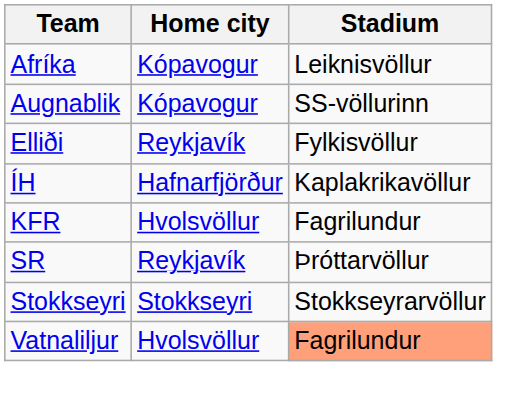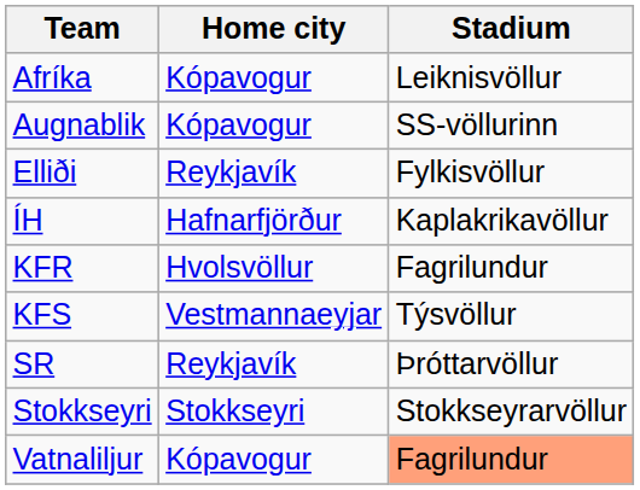 <table class="wikitable sortable">
 <tr>
 <th>Team</th>
 <th>Home city</th>
 <th>Stadium</th>
 </tr>
 <tr>
 <td><a href='#'>Afríka</a></td>
 <td><a href='#'>Kópavogur</a></td>
 <td>Leiknisvöllur</td>
 </tr>
 <tr>
 <td><a href='#'>Augnablik</a></td>
 <td><a href='#'>Kópavogur</a></td>
 <td>SS-völlurinn</td>
 </tr>
 <tr>
 <td><a href='#'>Elliði</a></td>
 <td><a href='#'>Reykjavík</a></td>
 <td>Fylkisvöllur</td>
 </tr>
 <tr>
 <td><a href='#'>ÍH</a></td>
 <td><a href='#'>Hafnarfjörður</a></td>
 <td>Kaplakrikavöllur</td>
 </tr>
 <tr>
 <td><a href='#'>KFR</a></td>
 <td><a href='#'>Hvolsvöllur</a></td>
 <td>Fagrilundur</td>
 </tr>
 <tr>
+<td><a href='#'>KFS</a></td>
+<td><a href='#'>Vestmannaeyjar</a></td>
+<td>Týsvöllur</td>
+</tr>
+<tr>
 <td><a href='#'>SR</a></td>
 <td><a href='#'>Reykjavík</a></td>
 <td>Þróttarvöllur</td>
 </tr>
 <tr>
 <td><a href='#'>Stokkseyri</a></td>
 <td><a href='#'>Stokkseyri</a></td>
 <td>Stokkseyrarvöllur</td>
 </tr>
 <tr>
 <td><a href='#'>Vatnaliljur</a></td>
-<td><a href='#'>Hvolsvöllur</a></td>
+<td><a href='#'>Kópavogur</a></td>
 <td style="background: lightsalmon;">Fagrilundur</td>
 </tr>
 </table>
